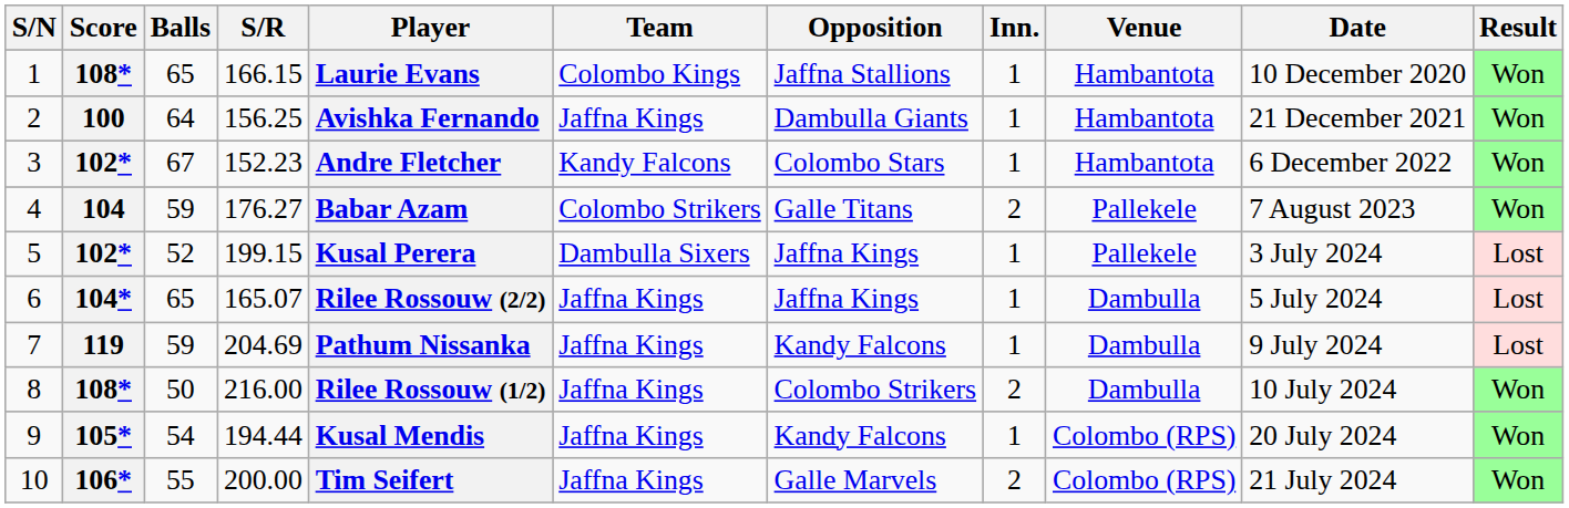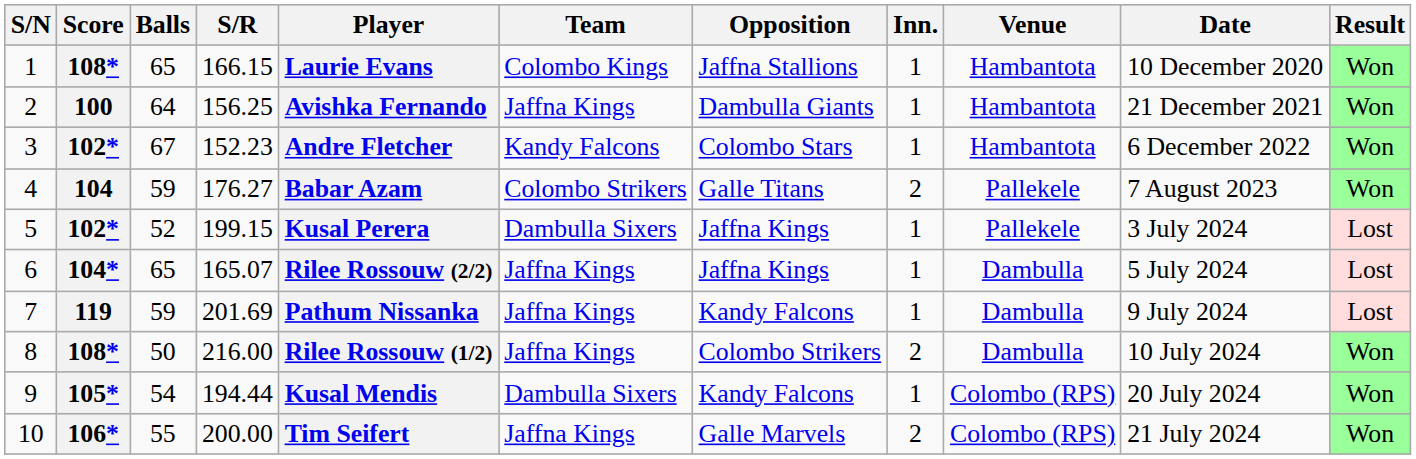 <table class="wikitable" style="text-align:center;">
 <tr>
 <th>S/N</th>
 <th>Score</th>
 <th>Balls</th>
 <th>S/R</th>
 <th>Player</th>
 <th>Team</th>
 <th>Opposition</th>
 <th>Inn.</th>
 <th>Venue</th>
 <th>Date</th>
 <th>Result</th>
 </tr>
 <tr>
 <td>1</td>
 <th>108<a href='#'>*</a></th>
 <td>65</td>
 <td>166.15</td>
 <th style="text-align:left;"> <a href='#'>Laurie Evans</a></th>
 <td style="text-align:left;"><a href='#'>Colombo Kings</a></td>
 <td style="text-align:left;"><a href='#'>Jaffna Stallions</a></td>
 <td>1</td>
 <td><a href='#'>Hambantota</a></td>
 <td style="text-align:left;">10 December 2020</td>
 <td style="background:#99ff99;">Won</td>
 </tr>
 <tr>
 <td>2</td>
 <th>100</th>
 <td>64</td>
 <td>156.25</td>
 <th style="text-align:left;"> <a href='#'>Avishka Fernando</a></th>
 <td style="text-align:left;"><a href='#'>Jaffna Kings</a></td>
 <td style="text-align:left;"><a href='#'>Dambulla Giants</a></td>
 <td>1</td>
 <td><a href='#'>Hambantota</a></td>
 <td style="text-align:left;">21 December 2021</td>
 <td style="background:#99ff99;">Won</td>
 </tr>
 <tr>
 <td>3</td>
 <th>102<a href='#'>*</a></th>
 <td>67</td>
 <td>152.23</td>
 <th style="text-align:left;"> <a href='#'>Andre Fletcher</a></th>
 <td style="text-align:left;"><a href='#'>Kandy Falcons</a></td>
 <td style="text-align:left;"><a href='#'>Colombo Stars</a></td>
 <td>1</td>
 <td><a href='#'>Hambantota</a></td>
 <td style="text-align:left;">6 December 2022</td>
 <td style="background:#99ff99;">Won</td>
 </tr>
 <tr>
 <td>4</td>
 <th>104</th>
 <td>59</td>
 <td>176.27</td>
 <th style="text-align:left;"> <a href='#'>Babar Azam</a></th>
 <td style="text-align:left;"><a href='#'>Colombo Strikers</a></td>
 <td style="text-align:left;"><a href='#'>Galle Titans</a></td>
 <td>2</td>
 <td><a href='#'>Pallekele</a></td>
 <td style="text-align:left;">7 August 2023</td>
 <td style="background:#99ff99;">Won</td>
 </tr>
 <tr>
 <td>5</td>
 <th>102<a href='#'>*</a></th>
 <td>52</td>
 <td>199.15</td>
 <th style="text-align:left;"> <a href='#'>Kusal Perera</a></th>
 <td style="text-align:left;"><a href='#'>Dambulla Sixers</a></td>
 <td style="text-align:left;"><a href='#'>Jaffna Kings</a></td>
 <td>1</td>
 <td><a href='#'>Pallekele</a></td>
 <td style="text-align:left;">3 July 2024</td>
 <td style="background:#fdd;">Lost</td>
 </tr>
 <tr>
 <td>6</td>
 <th>104<a href='#'>*</a></th>
 <td>65</td>
 <td>165.07</td>
 <th style="text-align:left;"> <a href='#'>Rilee Rossouw</a> <small>(2/2)</small></th>
 <td style="text-align:left;"><a href='#'>Jaffna Kings</a></td>
 <td style="text-align:left;"><a href='#'>Jaffna Kings</a></td>
 <td>1</td>
 <td><a href='#'>Dambulla</a></td>
 <td style="text-align:left;">5 July 2024</td>
 <td style="background:#fdd">Lost</td>
 </tr>
 <tr>
 <td>7</td>
 <th>119</th>
 <td>59</td>
-<td>204.69</td>
+<td>201.69</td>
 <th style="text-align:left;"> <a href='#'>Pathum Nissanka</a></th>
 <td style="text-align:left;"><a href='#'>Jaffna Kings</a></td>
 <td style="text-align:left;"><a href='#'>Kandy Falcons</a></td>
 <td>1</td>
 <td><a href='#'>Dambulla</a></td>
 <td style="text-align:left;">9 July 2024</td>
 <td style="background:#fdd;">Lost</td>
 </tr>
 <tr>
 <td>8</td>
 <th>108<a href='#'>*</a></th>
 <td>50</td>
 <td>216.00</td>
 <th style="text-align:left;"> <a href='#'>Rilee Rossouw</a> <small>(1/2)</small></th>
 <td style="text-align:left;"><a href='#'>Jaffna Kings</a></td>
 <td style="text-align:left;"><a href='#'>Colombo Strikers</a></td>
 <td>2</td>
 <td><a href='#'>Dambulla</a></td>
 <td style="text-align:left;">10 July 2024</td>
 <td style="background:#99ff99;">Won</td>
 </tr>
 <tr>
 <td>9</td>
 <th>105<a href='#'>*</a></th>
 <td>54</td>
 <td>194.44</td>
 <th style="text-align:left;"> <a href='#'>Kusal Mendis</a></th>
-<td style="text-align:left;"><a href='#'>Jaffna Kings</a></td>
+<td style="text-align:left;"><a href='#'>Dambulla Sixers</a></td>
 <td style="text-align:left;"><a href='#'>Kandy Falcons</a></td>
 <td>1</td>
 <td><a href='#'>Colombo (RPS)</a></td>
 <td style="text-align:left;">20 July 2024</td>
 <td style="background:#99ff99;">Won</td>
 </tr>
 <tr>
 <td>10</td>
 <th>106<a href='#'>*</a></th>
 <td>55</td>
 <td>200.00</td>
 <th style="text-align:left;"> <a href='#'>Tim Seifert</a></th>
 <td style="text-align:left;"><a href='#'>Jaffna Kings</a></td>
 <td style="text-align:left;"><a href='#'>Galle Marvels</a></td>
 <td>2</td>
 <td><a href='#'>Colombo (RPS)</a></td>
 <td style="text-align:left;">21 July 2024</td>
 <td style="background:#99ff99;">Won</td>
 </tr>
 </table>
